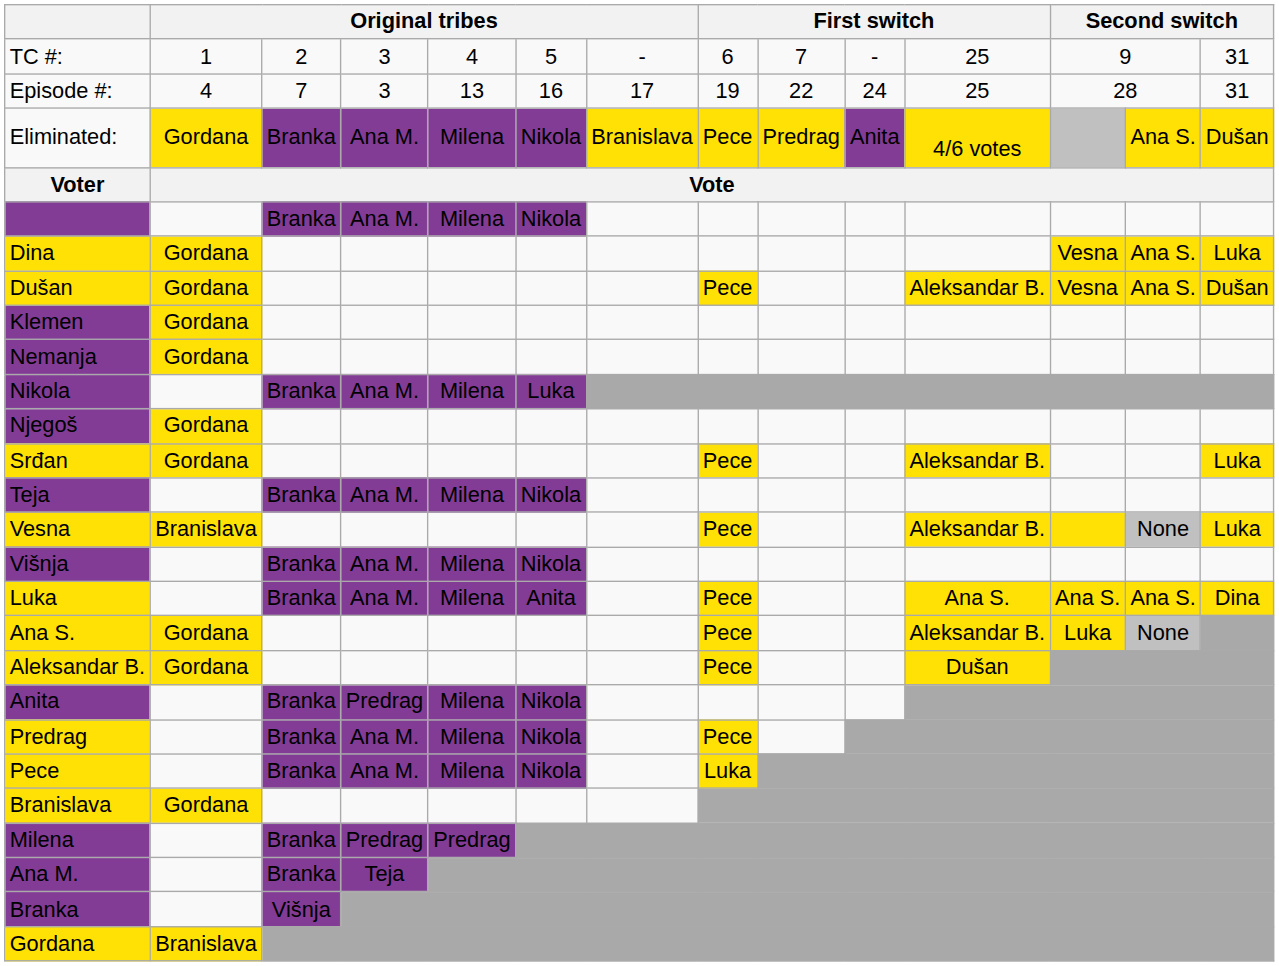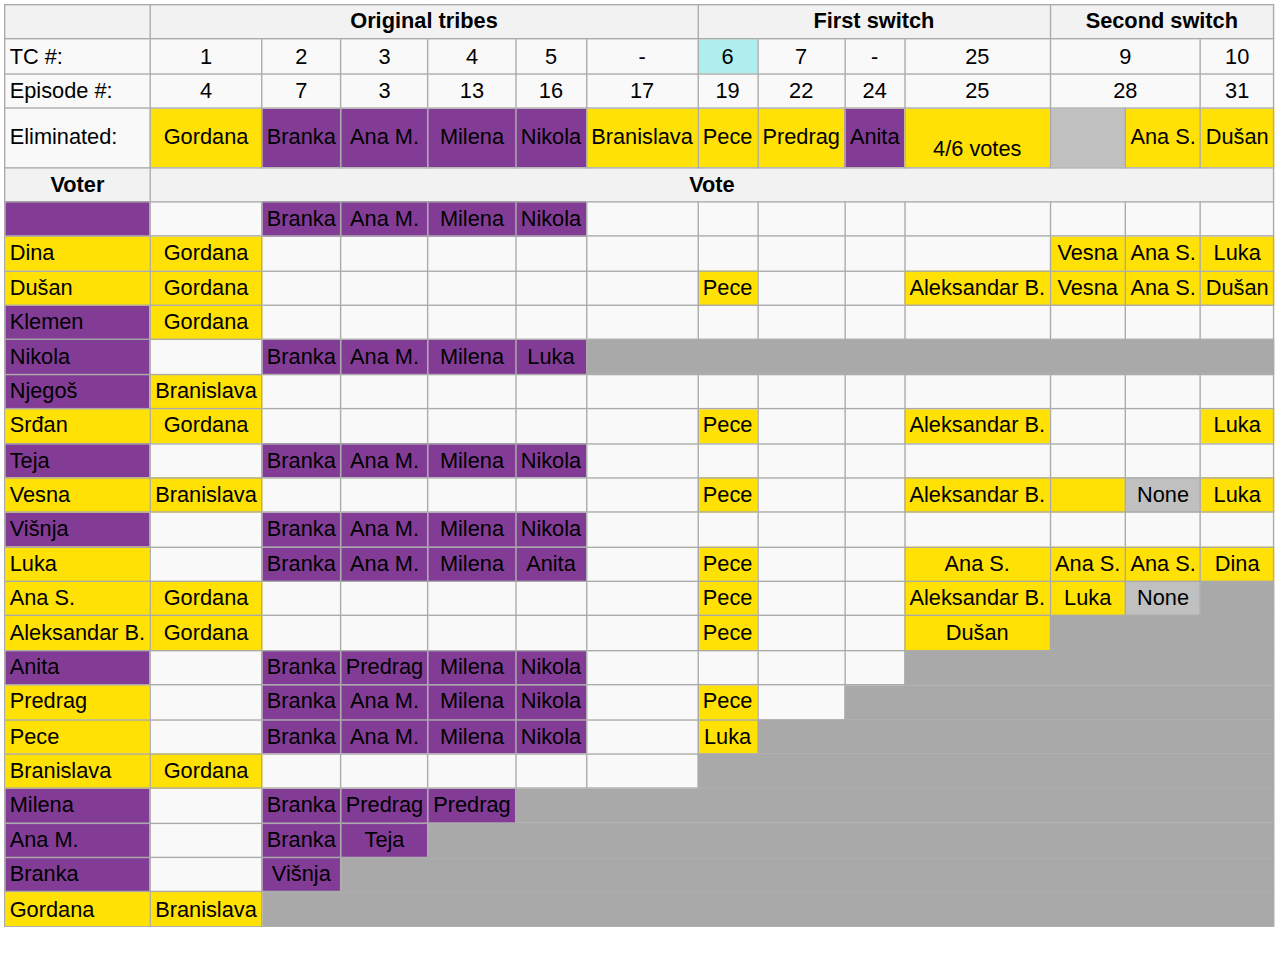 <table class="wikitable" style="text-align:center">
 <tr>
 <th></th>
 <th colspan=6>Original tribes</th>
 <th colspan=4>First switch</th>
 <th colspan=3>Second switch</th>
 </tr>
 <tr>
 <td align="left">TC #:</td>
 <td>1</td>
 <td>2</td>
 <td>3</td>
 <td>4</td>
 <td>5</td>
 <td>-</td>
-<td>6</td>
+<td style="background: paleturquoise;">6</td>
 <td>7</td>
 <td>-</td>
 <td>25</td>
 <td colspan=2>9</td>
-<td>31</td>
+<td>10</td>
 </tr>
 <tr>
 <td align="left">Episode #:</td>
 <td>4</td>
 <td>7</td>
 <td>3</td>
 <td>13</td>
 <td>16</td>
 <td>17</td>
 <td>19</td>
 <td>22</td>
 <td>24</td>
 <td>25</td>
 <td colspan=2>28</td>
 <td>31</td>
 </tr>
 <tr>
 <td align="left">Eliminated:</td>
 <td bgcolor="FFE105">Gordana<br></td>
 <td bgcolor="823C96"><span>Branka<br></span></td>
 <td bgcolor="823C96"><span>Ana M.<br></span></td>
 <td bgcolor="823C96"><span>Milena<br></span></td>
 <td bgcolor="823C96"><span>Nikola<br></span></td>
 <td bgcolor="FFE105">Branislava<br></td>
 <td bgcolor="FFE105">Pece<br></td>
 <td bgcolor="FFE105">Predrag<br></td>
 <td bgcolor="823C96"><span>Anita<br></span></td>
 <td bgcolor="FFE105"><br>4/6 votes</td>
 <td bgcolor="silver"></td>
 <td bgcolor="FFE105">Ana S.<br></td>
 <td bgcolor="FFE105">Dušan</td>
 </tr>
 <tr>
 <th>Voter</th>
 <th align="center" colspan=13>Vote</th>
 </tr>
 <tr>
 <td align="left" bgcolor="823C96"><span></span></td>
 <td></td>
 <td bgcolor="823C96"><span>Branka</span></td>
 <td bgcolor="823C96"><span>Ana M.</span></td>
 <td bgcolor="823C96"><span>Milena</span></td>
 <td bgcolor="823C96"><span>Nikola</span></td>
 <td></td>
 <td></td>
 <td></td>
 <td></td>
 <td></td>
 <td></td>
 <td></td>
 <td></td>
 </tr>
 <tr>
 <td align="left" bgcolor="FFE105">Dina</td>
 <td bgcolor="FFE105">Gordana</td>
 <td></td>
 <td></td>
 <td></td>
 <td></td>
 <td></td>
 <td></td>
 <td></td>
 <td></td>
 <td></td>
 <td bgcolor="FFE105">Vesna</td>
 <td bgcolor="FFE105">Ana S.</td>
 <td bgcolor="FFE105">Luka</td>
 </tr>
 <tr>
 <td align="left" bgcolor="FFE105">Dušan</td>
 <td bgcolor="FFE105">Gordana</td>
 <td></td>
 <td></td>
 <td></td>
 <td></td>
 <td></td>
 <td bgcolor="FFE105">Pece</td>
 <td></td>
 <td></td>
 <td bgcolor="FFE105">Aleksandar B.</td>
 <td bgcolor="FFE105">Vesna</td>
 <td bgcolor="FFE105">Ana S.</td>
 <td bgcolor="FFE105">Dušan</td>
 </tr>
 <tr>
 <td align="left" bgcolor="823C96"><span>Klemen</span></td>
 <td bgcolor="FFE105">Gordana</td>
 <td></td>
 <td></td>
 <td></td>
 <td></td>
 <td></td>
 <td></td>
 <td></td>
 <td></td>
 <td></td>
 <td></td>
 <td></td>
 <td></td>
 </tr>
 <tr>
-<td align="left" bgcolor="823C96"><span>Nemanja</span></td>
-<td bgcolor="FFE105">Gordana</td>
-<td></td>
-<td></td>
-<td></td>
-<td></td>
-<td></td>
-<td></td>
-<td></td>
-<td></td>
-<td></td>
-<td></td>
-<td></td>
-<td></td>
-</tr>
-<tr>
 <td align="left" bgcolor="823C96"><span>Nikola</span></td>
 <td></td>
 <td bgcolor="823C96"><span>Branka</span></td>
 <td bgcolor="823C96"><span>Ana M.</span></td>
 <td bgcolor="823C96"><span>Milena</span></td>
 <td bgcolor="823C96"><span>Luka</span></td>
 <td colspan=8 bgcolor="darkgray"></td>
 </tr>
 <tr>
 <td align="left" bgcolor="823C96"><span>Njegoš</span></td>
-<td bgcolor="FFE105">Gordana</td>
+<td bgcolor="FFE105">Branislava</td>
 <td></td>
 <td></td>
 <td></td>
 <td></td>
 <td></td>
 <td></td>
 <td></td>
 <td></td>
 <td></td>
 <td></td>
 <td></td>
 <td></td>
 </tr>
 <tr>
 <td align="left" bgcolor="FFE105">Srđan</td>
 <td bgcolor="FFE105">Gordana</td>
 <td></td>
 <td></td>
 <td></td>
 <td></td>
 <td></td>
 <td bgcolor="FFE105">Pece</td>
 <td></td>
 <td></td>
 <td bgcolor="FFE105">Aleksandar B.</td>
 <td></td>
 <td></td>
 <td bgcolor="FFE105">Luka</td>
 </tr>
 <tr>
 <td align="left" bgcolor="823C96"><span>Teja</span></td>
 <td></td>
 <td bgcolor="823C96"><span>Branka</span></td>
 <td bgcolor="823C96"><span>Ana M.</span></td>
 <td bgcolor="823C96"><span>Milena</span></td>
 <td bgcolor="823C96"><span>Nikola</span></td>
 <td></td>
 <td></td>
 <td></td>
 <td></td>
 <td></td>
 <td></td>
 <td></td>
 <td></td>
 </tr>
 <tr>
 <td align="left" bgcolor="FFE105">Vesna</td>
 <td bgcolor="FFE105">Branislava</td>
 <td></td>
 <td></td>
 <td></td>
 <td></td>
 <td></td>
 <td bgcolor="FFE105">Pece</td>
 <td></td>
 <td></td>
 <td bgcolor="FFE105">Aleksandar B.</td>
 <td bgcolor="FFE105"></td>
 <td bgcolor="silver">None</td>
 <td bgcolor="FFE105">Luka</td>
 </tr>
 <tr>
 <td align="left" bgcolor="823C96"><span>Višnja</span></td>
 <td></td>
 <td bgcolor="823C96"><span>Branka</span></td>
 <td bgcolor="823C96"><span>Ana M.</span></td>
 <td bgcolor="823C96"><span>Milena</span></td>
 <td bgcolor="823C96"><span>Nikola</span></td>
 <td></td>
 <td></td>
 <td></td>
 <td></td>
 <td></td>
 <td></td>
 <td></td>
 <td></td>
 </tr>
 <tr>
 <td align="left" bgcolor="FFE105">Luka</td>
 <td></td>
 <td bgcolor="823C96"><span>Branka</span></td>
 <td bgcolor="823C96"><span>Ana M.</span></td>
 <td bgcolor="823C96"><span>Milena</span></td>
 <td bgcolor="823C96"><span>Anita</span></td>
 <td></td>
 <td bgcolor="FFE105">Pece</td>
 <td></td>
 <td></td>
 <td bgcolor="FFE105">Ana S.</td>
 <td bgcolor="FFE105">Ana S.</td>
 <td bgcolor="FFE105">Ana S.</td>
 <td bgcolor="FFE105">Dina</td>
 </tr>
 <tr>
 <td align="left" bgcolor="FFE105">Ana S.</td>
 <td bgcolor="FFE105">Gordana</td>
 <td></td>
 <td></td>
 <td></td>
 <td></td>
 <td></td>
 <td bgcolor="FFE105">Pece</td>
 <td></td>
 <td></td>
 <td bgcolor="FFE105">Aleksandar B.</td>
 <td bgcolor="FFE105">Luka</td>
 <td bgcolor="silver">None</td>
 <td colspan=1 bgcolor="darkgray"></td>
 </tr>
 <tr>
 <td align="left" bgcolor="FFE105">Aleksandar B.</td>
 <td bgcolor="FFE105">Gordana</td>
 <td></td>
 <td></td>
 <td></td>
 <td></td>
 <td></td>
 <td bgcolor="FFE105">Pece</td>
 <td></td>
 <td></td>
 <td bgcolor="FFE105">Dušan</td>
 <td colspan=3 bgcolor="darkgray"></td>
 </tr>
 <tr>
 <td align="left" bgcolor="823C96"><span>Anita</span></td>
 <td></td>
 <td bgcolor="823C96"><span>Branka</span></td>
 <td bgcolor="823C96"><span>Predrag</span></td>
 <td bgcolor="823C96"><span>Milena</span></td>
 <td bgcolor="823C96"><span>Nikola</span></td>
 <td></td>
 <td></td>
 <td></td>
 <td></td>
 <td colspan=4 bgcolor="darkgray"></td>
 </tr>
 <tr>
 <td align="left" bgcolor="FFE105">Predrag</td>
 <td></td>
 <td bgcolor="823C96"><span>Branka</span></td>
 <td bgcolor="823C96"><span>Ana M.</span></td>
 <td bgcolor="823C96"><span>Milena</span></td>
 <td bgcolor="823C96"><span>Nikola</span></td>
 <td></td>
 <td bgcolor="FFE105">Pece</td>
 <td></td>
 <td colspan=5 bgcolor="darkgray"></td>
 </tr>
 <tr>
 <td align="left" bgcolor="FFE105">Pece</td>
 <td></td>
 <td bgcolor="823C96"><span>Branka</span></td>
 <td bgcolor="823C96"><span>Ana M.</span></td>
 <td bgcolor="823C96"><span>Milena</span></td>
 <td bgcolor="823C96"><span>Nikola</span></td>
 <td></td>
 <td bgcolor="FFE105">Luka</td>
 <td colspan=6 bgcolor="darkgray"></td>
 </tr>
 <tr>
 <td align="left" bgcolor="FFE105">Branislava</td>
 <td bgcolor="FFE105">Gordana</td>
 <td></td>
 <td></td>
 <td></td>
 <td></td>
 <td></td>
 <td colspan=7 bgcolor="darkgray"></td>
 </tr>
 <tr>
 <td align="left" bgcolor="823C96"><span>Milena</span></td>
 <td></td>
 <td bgcolor="823C96"><span>Branka</span></td>
 <td bgcolor="823C96"><span>Predrag</span></td>
 <td bgcolor="823C96"><span>Predrag</span></td>
 <td colspan=9 bgcolor="darkgray"></td>
 </tr>
 <tr>
 <td align="left" bgcolor="823C96"><span>Ana M.</span></td>
 <td></td>
 <td bgcolor="823C96"><span>Branka</span></td>
 <td bgcolor="823C96"><span>Teja</span></td>
 <td colspan=10 bgcolor="darkgray"></td>
 </tr>
 <tr>
 <td align="left" bgcolor="823C96"><span>Branka</span></td>
 <td></td>
 <td bgcolor="823C96"><span>Višnja</span></td>
 <td colspan=11 bgcolor="darkgray"></td>
 </tr>
 <tr>
 <td align="left" bgcolor="FFE105">Gordana</td>
 <td bgcolor="FFE105">Branislava</td>
 <td colspan=12 bgcolor="darkgray"></td>
 </tr>
 </table>
